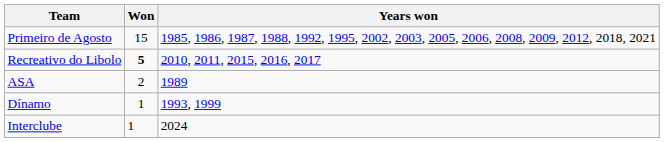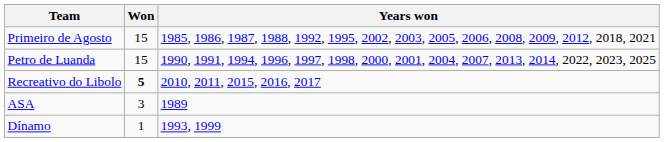 <table class="wikitable" style="font-size:90%;">
 <tr>
 <th>Team</th>
 <th>Won</th>
 <th>Years won</th>
 </tr>
 <tr>
 <td><a href='#'>Primeiro de Agosto</a></td>
 <td align="center">15</td>
 <td><a href='#'>1985</a>, <a href='#'>1986</a>, <a href='#'>1987</a>, <a href='#'>1988</a>, <a href='#'>1992</a>, <a href='#'>1995</a>, <a href='#'>2002</a>, <a href='#'>2003</a>, <a href='#'>2005</a>, <a href='#'>2006</a>, <a href='#'>2008</a>, <a href='#'>2009</a>, <a href='#'>2012</a>, 2018, 2021</td>
 </tr>
 <tr>
+<td><a href='#'>Petro de Luanda</a></td>
+<td align="center">15</td>
+<td><a href='#'>1990</a>, <a href='#'>1991</a>, <a href='#'>1994</a>, <a href='#'>1996</a>, <a href='#'>1997</a>, <a href='#'>1998</a>, <a href='#'>2000</a>, <a href='#'>2001</a>, <a href='#'>2004</a>, <a href='#'>2007</a>, <a href='#'>2013</a>, <a href='#'>2014</a>, 2022, 2023, 2025</td>
+</tr>
+<tr>
 <td><a href='#'>Recreativo do Libolo</a></td>
 <td align="center"><strong>5</strong></td>
 <td><a href='#'>2010</a>, <a href='#'>2011</a>, <a href='#'>2015</a>, <a href='#'>2016</a>, <a href='#'>2017</a></td>
 </tr>
 <tr>
 <td><a href='#'>ASA</a></td>
-<td align="center">2</td>
+<td align="center">3</td>
 <td><a href='#'>1989</a></td>
 </tr>
 <tr>
 <td><a href='#'>Dínamo</a></td>
 <td align="center">1</td>
 <td><a href='#'>1993</a>, <a href='#'>1999</a></td>
 </tr>
-<tr>
-<td><a href='#'>Interclube</a></td>
-<td>1</td>
-<td>2024</td>
-</tr>
 </table>
